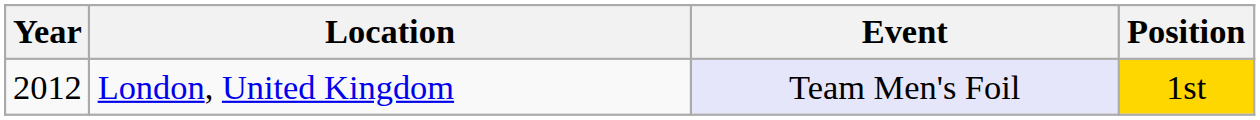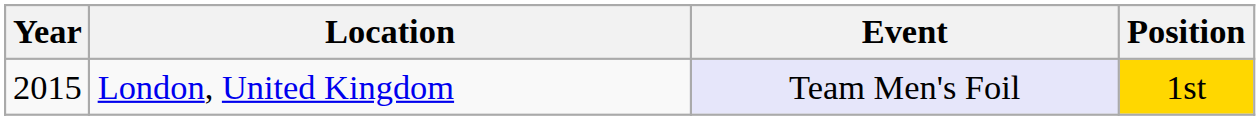 <table class="wikitable" style="text-align:center;">
 <tr>
 <th>Year</th>
 <th style="width:17em">Location</th>
 <th style="width:12em">Event</th>
 <th>Position</th>
 </tr>
 <tr>
-<td>2012</td>
+<td>2015</td>
 <td rowspan="1" align="left"> <a href='#'>London</a>, <a href='#'>United Kingdom</a></td>
 <td style="background: lavender;">Team Men's Foil</td>
 <td bgcolor="gold">1st</td>
 </tr>
 </table>
